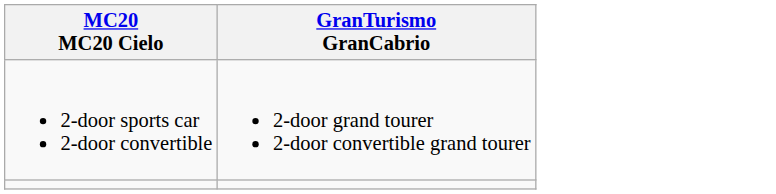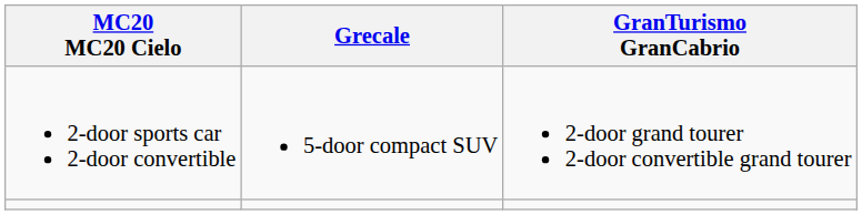 <table class="wikitable">
 <tr>
 <th><a href='#'>MC20</a><br>MC20 Cielo</th>
+<th><a href='#'>Grecale</a></th>
 <th><a href='#'>GranTurismo</a><br>GranCabrio</th>
 </tr>
 <tr>
 <td><br><ul><li>2-door sports car</li><li>2-door convertible</li></ul></td>
+<td><br><ul><li>5-door compact SUV</li></ul></td>
 <td><br><ul><li>2-door grand tourer</li><li>2-door convertible grand tourer</li></ul></td>
 </tr>
 <tr>
 <td></td>
 <td></td>
+<td></td>
 </tr>
 </table>
